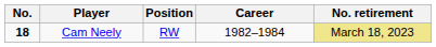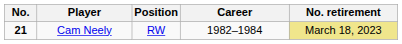 <table class="wikitable sortable" style="text-align:center">
 <tr>
 <th width=40px>No.</th>
 <th width=130px>Player</th>
 <th width=40px>Position</th>
 <th width=150px>Career</th>
 <th width=150px>No. retirement</th>
 </tr>
 <tr>
-<td><strong>18</strong></td>
+<td><strong>21</strong></td>
 <td><a href='#'>Cam Neely</a></td>
 <td><a href='#'>RW</a></td>
 <td>1982–1984</td>
 <td data-sort-value="2023-03-18" style="background: khaki;">March 18, 2023</td>
 </tr>
 </table>
